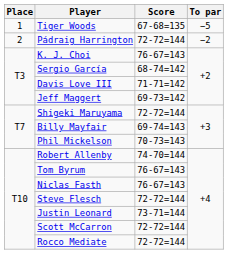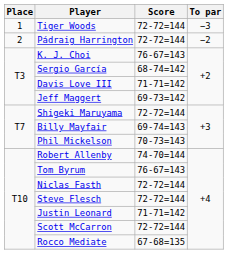 <table class="wikitable">
 <tr>
 <th>Place</th>
 <th>Player</th>
 <th>Score</th>
 <th>To par</th>
 </tr>
 <tr>
 <td align=center>1</td>
 <td> <a href='#'>Tiger Woods</a></td>
-<td align=center>67-68=135</td>
-<td align=center>−5</td>
+<td align=center>72-72=144</td>
+<td align=center>−3</td>
 </tr>
 <tr>
 <td align=center>2</td>
 <td> <a href='#'>Pádraig Harrington</a></td>
 <td align=center>72-72=144</td>
 <td align=center>−2</td>
 </tr>
 <tr>
 <td rowspan="4" align=center>T3</td>
 <td> <a href='#'>K. J. Choi</a></td>
 <td align=center>76-67=143</td>
 <td rowspan="4" align=center>+2</td>
 </tr>
 <tr>
 <td> <a href='#'>Sergio García</a></td>
 <td align=center>68-74=142</td>
 </tr>
 <tr>
 <td> <a href='#'>Davis Love III</a></td>
 <td align=center>71-71=142</td>
 </tr>
 <tr>
 <td> <a href='#'>Jeff Maggert</a></td>
 <td align=center>69-73=142</td>
 </tr>
 <tr>
 <td rowspan="3" align=center>T7</td>
 <td> <a href='#'>Shigeki Maruyama</a></td>
 <td align=center>72-72=144</td>
 <td rowspan="3" align=center>+3</td>
 </tr>
 <tr>
 <td> <a href='#'>Billy Mayfair</a></td>
 <td align=center>69-74=143</td>
 </tr>
 <tr>
 <td> <a href='#'>Phil Mickelson</a></td>
 <td align=center>70-73=143</td>
 </tr>
 <tr>
 <td rowspan="7" align=center>T10</td>
 <td> <a href='#'>Robert Allenby</a></td>
 <td align=center>74-70=144</td>
 <td rowspan="7" align=center>+4</td>
 </tr>
 <tr>
 <td> <a href='#'>Tom Byrum</a></td>
 <td align=center>76-67=143</td>
 </tr>
 <tr>
 <td> <a href='#'>Niclas Fasth</a></td>
-<td align=center>76-67=143</td>
+<td align=center>72-72=144</td>
 </tr>
 <tr>
 <td> <a href='#'>Steve Flesch</a></td>
 <td align=center>72-72=144</td>
 </tr>
 <tr>
 <td> <a href='#'>Justin Leonard</a></td>
-<td align=center>73-71=144</td>
+<td align=center>71-71=142</td>
 </tr>
 <tr>
 <td> <a href='#'>Scott McCarron</a></td>
 <td align=center>72-72=144</td>
 </tr>
 <tr>
 <td> <a href='#'>Rocco Mediate</a></td>
-<td align=center>72-72=144</td>
+<td align=center>67-68=135</td>
 </tr>
 </table>
